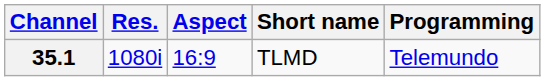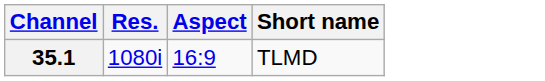 <table class="wikitable">
 <tr>
 <th><a href='#'>Channel</a></th>
 <th><a href='#'>Res.</a></th>
 <th><a href='#'>Aspect</a></th>
 <th>Short name</th>
-<th>Programming</th>
 </tr>
 <tr>
 <th scope = "row">35.1</th>
 <td><a href='#'>1080i</a></td>
 <td><a href='#'>16:9</a></td>
 <td>TLMD</td>
-<td><a href='#'>Telemundo</a></td>
 </tr>
 </table>
